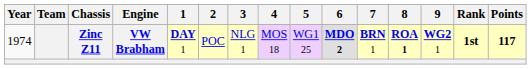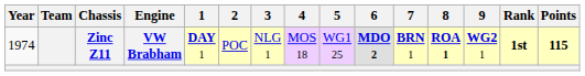 <table class="wikitable" style="text-align:center; font-size:90%">
 <tr>
 <th>Year</th>
 <th>Team</th>
 <th>Chassis</th>
 <th>Engine</th>
 <th>1</th>
 <th>2</th>
 <th>3</th>
 <th>4</th>
 <th>5</th>
 <th>6</th>
 <th>7</th>
 <th>8</th>
 <th>9</th>
 <th>Rank</th>
 <th>Points</th>
 </tr>
 <tr>
 <td>1974</td>
 <th></th>
 <th><a href='#'>Zinc Z11</a></th>
 <th><a href='#'>VW</a> <a href='#'>Brabham</a></th>
 <td style="background:#FFFFBF;"><strong><a href='#'>DAY</a></strong><br><small>1</small></td>
 <td style="background:#FFFFBF;"><a href='#'>POC</a><br><small></small></td>
 <td style="background:#FFFFBF;"><a href='#'>NLG</a><br><small>1</small></td>
 <td style="background:#EFCFFF;"><a href='#'>MOS</a><br><small>18</small></td>
 <td style="background:#EFCFFF;"><a href='#'>WG1</a><br><small>25</small></td>
 <td style="background:#DFDFDF;"><strong><a href='#'>MDO</a><br><small>2</small></strong></td>
 <td style="background:#FFFFBF;"><strong><a href='#'>BRN</a></strong><br><small>1</small></td>
 <td style="background:#FFFFBF;"><strong><a href='#'>ROA</a><br><small>1</small></strong></td>
 <td style="background:#FFFFBF;"><strong><a href='#'>WG2</a></strong><br><small>1</small></td>
 <td style="background:#FFFFBF;"><strong>1st</strong></td>
-<td style="background:#FFFFBF;"><strong>117</strong></td>
+<td style="background:#FFFFBF;"><strong>115</strong></td>
 </tr>
 <tr>
 <th colspan="16"></th>
 </tr>
 </table>
